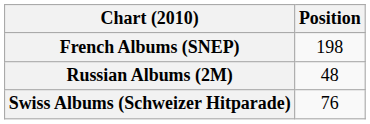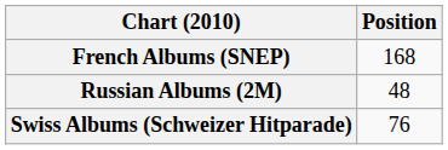 <table class="wikitable sortable plainrowheaders" style="text-align:center">
 <tr>
 <th scope="col">Chart (2010)</th>
 <th scope="col">Position</th>
 </tr>
 <tr>
 <th scope="row">French Albums (SNEP)</th>
-<td>198</td>
+<td>168</td>
 </tr>
 <tr>
 <th scope="row">Russian Albums (2M)</th>
 <td>48</td>
 </tr>
 <tr>
 <th scope="row">Swiss Albums (Schweizer Hitparade)</th>
 <td>76</td>
 </tr>
 </table>
